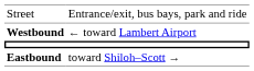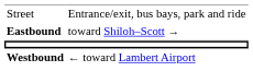 <table table border=0 cellspacing=0 cellpadding=3>
 <tr>
 <td style="border-top:solid 1px gray" valign=top>Street</td>
 <td style="border-top:solid 1px gray" valign=top>Entrance/exit, bus bays, park and ride</td>
 </tr>
 <tr>
-<td style="border-top:solid 1px gray"><strong>Westbound</strong></td>
-<td style="border-top:solid 1px gray">←  toward <a href='#'>Lambert Airport</a> </td>
+<td style="border-bottom:solid 1px gray"><strong>Eastbound</strong></td>
+<td style="border-bottom:solid 1px gray">  toward <a href='#'>Shiloh–Scott</a>  →</td>
 </tr>
 <tr>
 <td style="border-top:solid 2px black;border-right:solid 2px black;border-left:solid 2px black;border-bottom:solid 2px black;text-align:center" colspan=2></td>
 </tr>
 <tr>
-<td style="border-bottom:solid 1px gray"><strong>Eastbound</strong></td>
-<td style="border-bottom:solid 1px gray">  toward <a href='#'>Shiloh–Scott</a>  →</td>
+<td style="border-top:solid 1px gray"><strong>Westbound</strong></td>
+<td style="border-top:solid 1px gray">←  toward <a href='#'>Lambert Airport</a> </td>
 </tr>
 </table>
